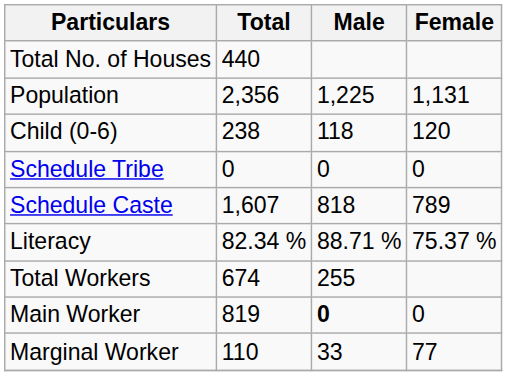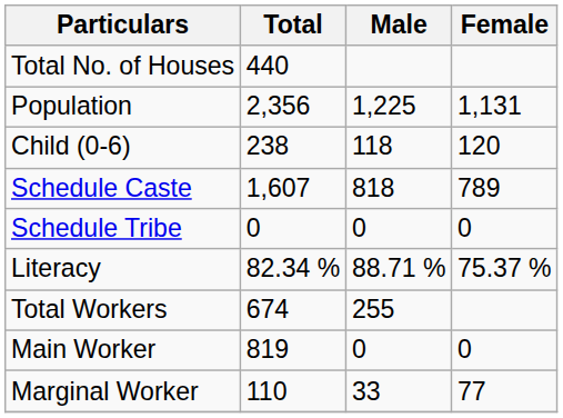 <table class="wikitable sortable">
 <tr>
 <th>Particulars</th>
 <th>Total</th>
 <th>Male</th>
 <th>Female</th>
 </tr>
 <tr>
 <td>Total No. of Houses</td>
 <td>440</td>
 <td></td>
 <td></td>
 </tr>
 <tr>
 <td>Population</td>
 <td>2,356</td>
 <td>1,225</td>
 <td>1,131</td>
 </tr>
 <tr>
 <td>Child (0-6)</td>
 <td>238</td>
 <td>118</td>
 <td>120</td>
 </tr>
 <tr>
+<td><a href='#'>Schedule Caste</a></td>
+<td>1,607</td>
+<td>818</td>
+<td>789</td>
+</tr>
+<tr>
 <td><a href='#'>Schedule Tribe</a></td>
 <td>0</td>
 <td>0</td>
 <td>0</td>
-</tr>
-<tr>
-<td><a href='#'>Schedule Caste</a></td>
-<td>1,607</td>
-<td>818</td>
-<td>789</td>
 </tr>
 <tr>
 <td>Literacy</td>
 <td>82.34 %</td>
 <td>88.71  %</td>
 <td>75.37  %</td>
 </tr>
 <tr>
 <td>Total Workers</td>
 <td 929>674</td>
 <td>255</td>
 </tr>
 <tr>
 <td>Main Worker</td>
 <td>819</td>
-<td><strong>0</strong></td>
+<td>0</td>
 <td>0</td>
 </tr>
 <tr>
 <td>Marginal Worker</td>
 <td>110</td>
 <td>33</td>
 <td>77</td>
 </tr>
 <tr>
 </tr>
 </table>
